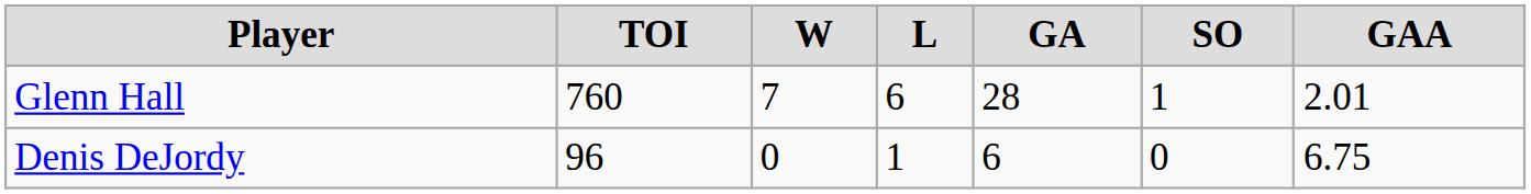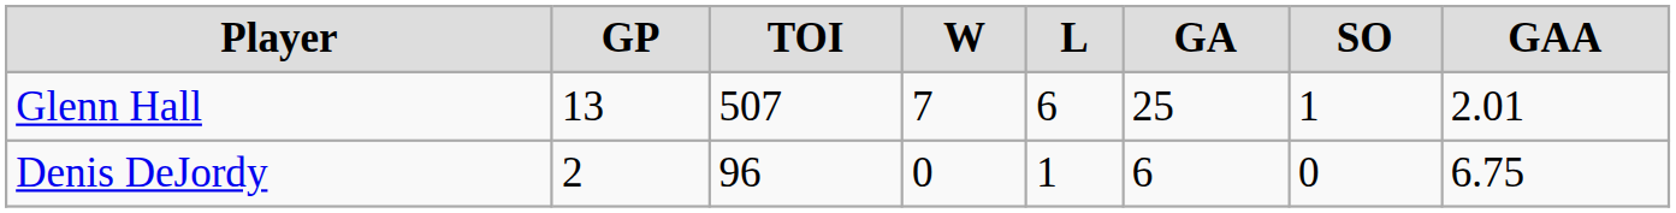 <table class="wikitable" width="50%">
 <tr align="center"  bgcolor="#dddddd">
 <td><strong>Player</strong></td>
+<td><strong>GP</strong></td>
 <td><strong>TOI</strong></td>
 <td><strong>W</strong></td>
 <td><strong>L</strong></td>
 <td><strong>GA</strong></td>
 <td><strong>SO</strong></td>
 <td><strong>GAA</strong></td>
 </tr>
 <tr>
 <td><a href='#'>Glenn Hall</a></td>
-<td>760</td>
+<td>13</td>
+<td>507</td>
 <td>7</td>
 <td>6</td>
-<td>28</td>
+<td>25</td>
 <td>1</td>
 <td>2.01</td>
 </tr>
 <tr>
 <td><a href='#'>Denis DeJordy</a></td>
+<td>2</td>
 <td>96</td>
 <td>0</td>
 <td>1</td>
 <td>6</td>
 <td>0</td>
 <td>6.75</td>
 </tr>
 </table>
